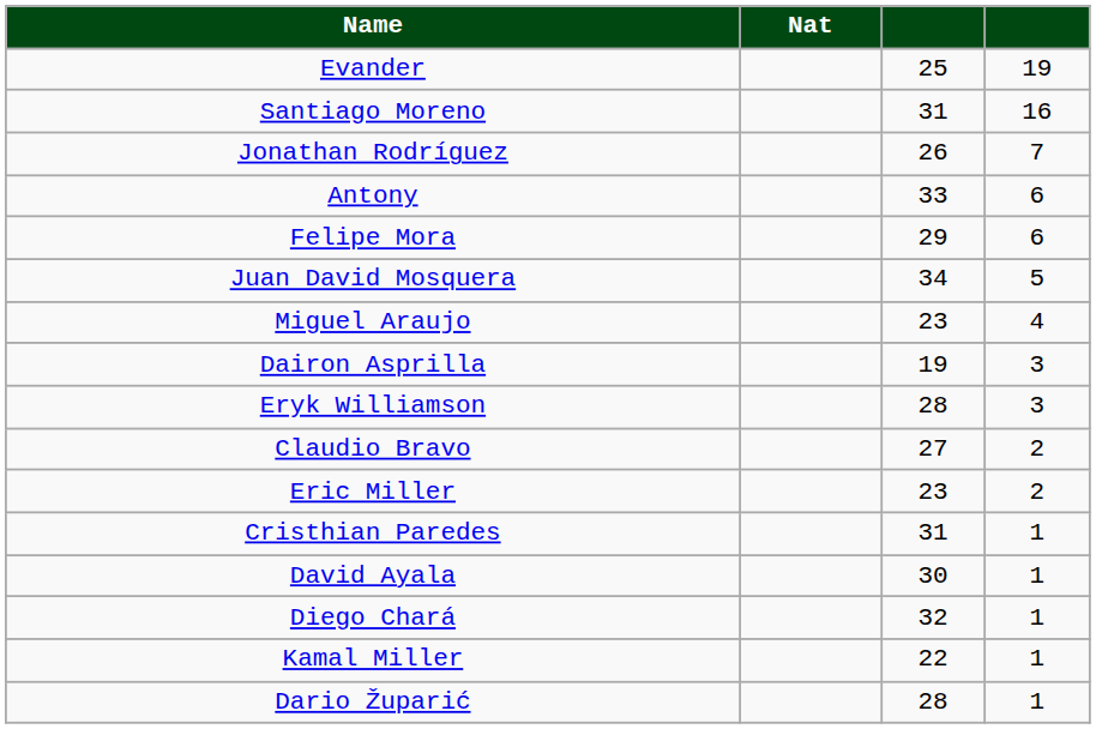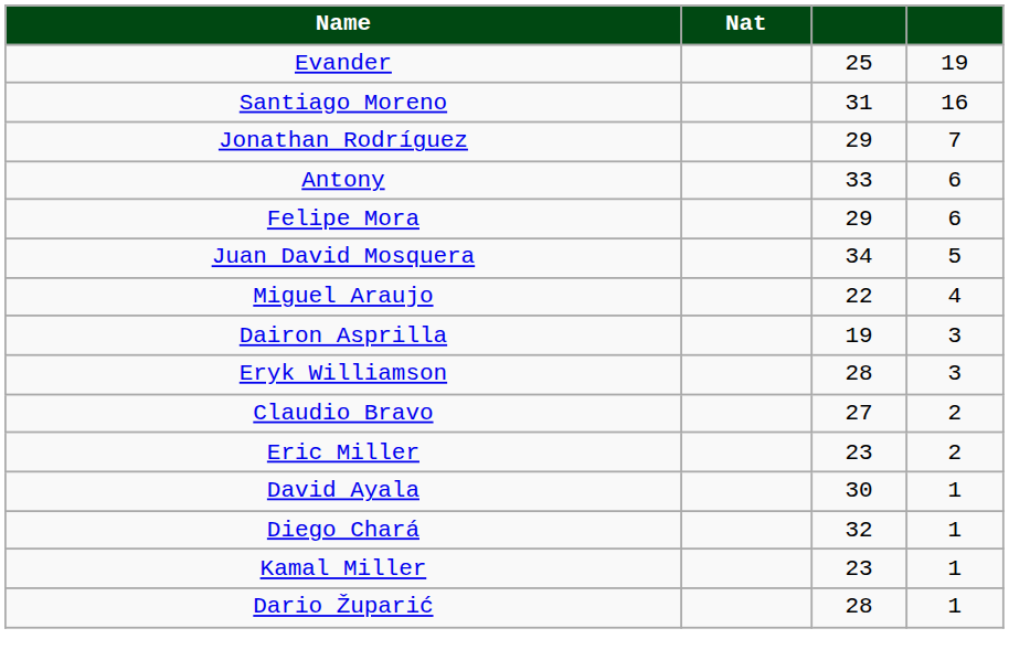 <table class="wikitable" style="text-align:center; font-size:90%; width:40%;">
 <tr>
 <th style="background:#004812; color:white; text-align:center;">Name</th>
 <th style="background:#004812; color:white; text-align:center;">Nat</th>
 <th style="background:#004812; color:white; text-align:center;"></th>
 <th style="background:#004812; color:white; text-align:center;"></th>
 </tr>
 <tr>
 <td><a href='#'>Evander</a></td>
 <td></td>
 <td>25</td>
 <td>19</td>
 </tr>
 <tr>
 <td><a href='#'>Santiago Moreno</a></td>
 <td></td>
 <td>31</td>
 <td>16</td>
 </tr>
 <tr>
 <td><a href='#'>Jonathan Rodríguez</a></td>
 <td></td>
-<td>26</td>
+<td>29</td>
 <td>7</td>
 </tr>
 <tr>
 <td><a href='#'>Antony</a></td>
 <td></td>
 <td>33</td>
 <td>6</td>
 </tr>
 <tr>
 <td><a href='#'>Felipe Mora</a></td>
 <td></td>
 <td>29</td>
 <td>6</td>
 </tr>
 <tr>
 <td><a href='#'>Juan David Mosquera</a></td>
 <td></td>
 <td>34</td>
 <td>5</td>
 </tr>
 <tr>
 <td><a href='#'>Miguel Araujo</a></td>
 <td></td>
-<td>23</td>
+<td>22</td>
 <td>4</td>
 </tr>
 <tr>
 <td><a href='#'>Dairon Asprilla</a></td>
 <td></td>
 <td>19</td>
 <td>3</td>
 </tr>
 <tr>
 <td><a href='#'>Eryk Williamson</a></td>
 <td></td>
 <td>28</td>
 <td>3</td>
 </tr>
 <tr>
 <td><a href='#'>Claudio Bravo</a></td>
 <td></td>
 <td>27</td>
 <td>2</td>
 </tr>
 <tr>
 <td><a href='#'>Eric Miller</a></td>
 <td></td>
 <td>23</td>
 <td>2</td>
 </tr>
 <tr>
-<td><a href='#'>Cristhian Paredes</a></td>
-<td></td>
-<td>31</td>
-<td>1</td>
-</tr>
-<tr>
 <td><a href='#'>David Ayala</a></td>
 <td></td>
 <td>30</td>
 <td>1</td>
 </tr>
 <tr>
 <td><a href='#'>Diego Chará</a></td>
 <td></td>
 <td>32</td>
 <td>1</td>
 </tr>
 <tr>
 <td><a href='#'>Kamal Miller</a></td>
 <td></td>
-<td>22</td>
+<td>23</td>
 <td>1</td>
 </tr>
 <tr>
 <td><a href='#'>Dario Župarić</a></td>
 <td></td>
 <td>28</td>
 <td>1</td>
 </tr>
 </table>
